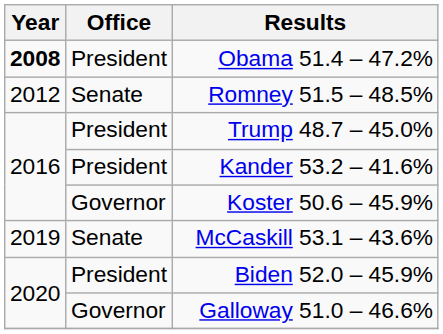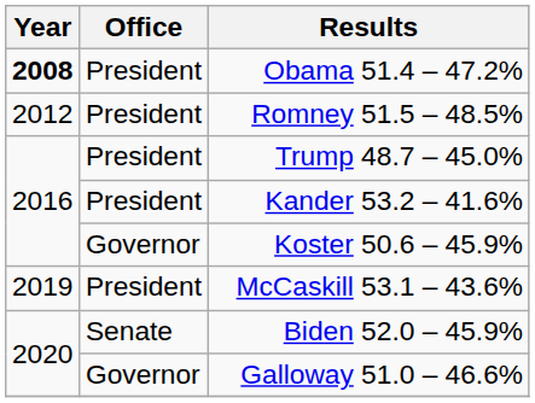 <table class=wikitable>
 <tr>
 <th width="30">Year</th>
 <th width="60">Office</th>
 <th width="180">Results</th>
 </tr>
 <tr>
 <td rowspan="1"><strong>2008</strong></td>
 <td>President</td>
 <td align="right" ><a href='#'>Obama</a> 51.4 – 47.2%</td>
 </tr>
 <tr>
 <td rowspan="1">2012</td>
-<td>Senate</td>
+<td>President</td>
 <td align="right" ><a href='#'>Romney</a> 51.5 – 48.5%</td>
 </tr>
 <tr>
 <td rowspan="3">2016</td>
 <td>President</td>
 <td align="right" ><a href='#'>Trump</a> 48.7 – 45.0%</td>
 </tr>
 <tr>
 <td>President</td>
 <td align="right" ><a href='#'>Kander</a> 53.2 – 41.6%</td>
 </tr>
 <tr>
 <td>Governor</td>
 <td align="right" ><a href='#'>Koster</a> 50.6 – 45.9%</td>
 </tr>
 <tr>
 <td rowspan="1">2019</td>
-<td>Senate</td>
+<td>President</td>
 <td align="right" ><a href='#'>McCaskill</a> 53.1 – 43.6%</td>
 </tr>
 <tr>
 <td rowspan="2">2020</td>
-<td>President</td>
+<td>Senate</td>
 <td align="right" ><a href='#'>Biden</a> 52.0 – 45.9%</td>
 </tr>
 <tr>
 <td>Governor</td>
 <td align="right" ><a href='#'>Galloway</a> 51.0 – 46.6%</td>
 </tr>
 <tr>
 </tr>
 </table>
